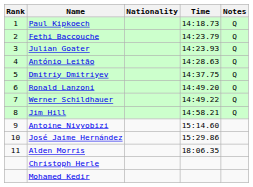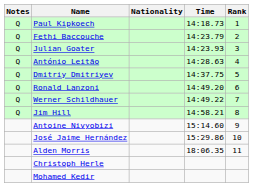 <table class="wikitable sortable" style="text-align:center">
 <tr>
-<th>Rank</th>
+<th>Notes</th>
 <th>Name</th>
 <th>Nationality</th>
 <th>Time</th>
-<th>Notes</th>
+<th>Rank</th>
 </tr>
 <tr style="background:#ccffcc;">
-<td align="center">1</td>
+<td>Q</td>
 <td align=left><a href='#'>Paul Kipkoech</a></td>
 <td align=left></td>
 <td align="center">14:18.73</td>
-<td>Q</td>
+<td align="center">1</td>
 </tr>
 <tr style="background:#ccffcc;">
-<td align="center">2</td>
+<td>Q</td>
 <td align=left><a href='#'>Fethi Baccouche</a></td>
 <td align=left></td>
 <td align="center">14:23.79</td>
-<td>Q</td>
+<td align="center">2</td>
 </tr>
 <tr style="background:#ccffcc;">
-<td align="center">3</td>
+<td>Q</td>
 <td align=left><a href='#'>Julian Goater</a></td>
 <td align=left></td>
 <td align="center">14:23.93</td>
-<td>Q</td>
+<td align="center">3</td>
 </tr>
 <tr style="background:#ccffcc;">
-<td align="center">4</td>
+<td>Q</td>
 <td align=left><a href='#'>António Leitão</a></td>
 <td align=left></td>
 <td align="center">14:28.63</td>
-<td>Q</td>
+<td align="center">4</td>
 </tr>
 <tr style="background:#ccffcc;">
-<td align="center">5</td>
+<td>Q</td>
 <td align=left><a href='#'>Dmitriy Dmitriyev</a></td>
 <td align=left></td>
 <td align="center">14:37.75</td>
-<td>Q</td>
+<td align="center">5</td>
 </tr>
 <tr style="background:#ccffcc;">
-<td align="center">6</td>
+<td>Q</td>
 <td align=left><a href='#'>Ronald Lanzoni</a></td>
 <td align=left></td>
 <td align="center">14:49.20</td>
-<td>Q</td>
+<td align="center">6</td>
 </tr>
 <tr style="background:#ccffcc;">
-<td align="center">7</td>
+<td>Q</td>
 <td align=left><a href='#'>Werner Schildhauer</a></td>
 <td align=left></td>
 <td align="center">14:49.22</td>
-<td>Q</td>
+<td align="center">7</td>
 </tr>
 <tr style="background:#ccffcc;">
-<td align="center">8</td>
+<td>Q</td>
 <td align=left><a href='#'>Jim Hill</a></td>
 <td align=left></td>
 <td align="center">14:58.21</td>
-<td>Q</td>
+<td align="center">8</td>
 </tr>
 <tr>
-<td align="center">9</td>
+<td></td>
 <td align=left><a href='#'>Antoine Nivyobizi</a></td>
 <td align=left></td>
 <td align="center">15:14.60</td>
-<td></td>
+<td align="center">9</td>
 </tr>
 <tr>
-<td align="center">10</td>
+<td></td>
 <td align=left><a href='#'>José Jaime Hernández</a></td>
 <td align=left></td>
 <td align="center">15:29.86</td>
-<td></td>
+<td align="center">10</td>
 </tr>
 <tr>
-<td align="center">11</td>
+<td></td>
 <td align=left><a href='#'>Alden Morris</a></td>
 <td align=left></td>
 <td align="center">18:06.35</td>
-<td></td>
+<td align="center">11</td>
 </tr>
 <tr>
 <td align="center"></td>
 <td align=left><a href='#'>Christoph Herle</a></td>
 <td align=left></td>
 <td></td>
 <td align="center"></td>
 </tr>
 <tr>
 <td align="center"></td>
 <td align=left><a href='#'>Mohamed Kedir</a></td>
 <td align=left></td>
 <td></td>
 <td align="center"></td>
 </tr>
 </table>
